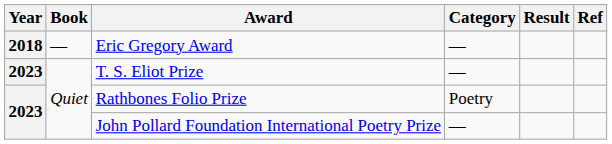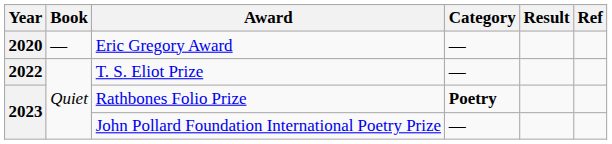 <table class="wikitable sortable">
 <tr>
 <th>Year</th>
 <th>Book</th>
 <th>Award</th>
 <th>Category</th>
 <th>Result</th>
 <th>Ref</th>
 </tr>
 <tr>
-<th>2018</th>
+<th>2020</th>
 <td>—</td>
 <td><a href='#'>Eric Gregory Award</a></td>
 <td>—</td>
 <td></td>
 <td></td>
 </tr>
 <tr>
-<th rowspan="1">2023</th>
+<th rowspan="1">2022</th>
 <td rowspan="3"><em>Quiet</em></td>
 <td><a href='#'>T. S. Eliot Prize</a></td>
 <td>—</td>
 <td></td>
 <td></td>
 </tr>
 <tr>
 <th rowspan="2">2023</th>
 <td><a href='#'>Rathbones Folio Prize</a></td>
-<td>Poetry</td>
+<td><strong>Poetry</strong></td>
 <td></td>
 <td></td>
 </tr>
 <tr>
 <td><a href='#'>John Pollard Foundation International Poetry Prize</a></td>
 <td>—</td>
 <td></td>
 <td></td>
 </tr>
 </table>
